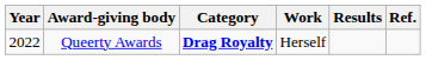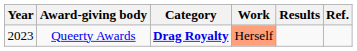 <table class="wikitable sortable" >
 <tr>
 <th>Year</th>
 <th>Award-giving body</th>
 <th>Category</th>
 <th>Work</th>
 <th>Results</th>
 <th>Ref.</th>
 </tr>
 <tr>
-<td style="text-align:center">2022</td>
+<td style="text-align:center">2023</td>
 <td style="text-align:center"><a href='#'>Queerty Awards</a></td>
 <td style="text-align:center"><strong><a href='#'>Drag Royalty</a></strong></td>
-<td style="text-align:center">Herself</td>
+<td style="background: lightsalmon; text-align:center">Herself</td>
 <td></td>
 <td style="text-align:center"></td>
 </tr>
 </table>
